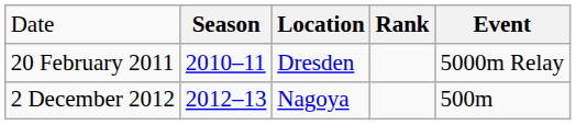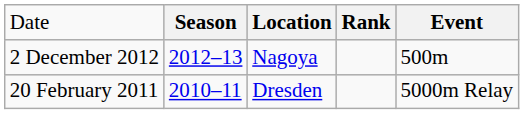 <table class="wikitable sortable" style="font-size:90%" style="text-align:center">
 <tr>
 <td>Date</td>
 <th>Season</th>
 <th>Location</th>
 <th>Rank</th>
 <th>Event</th>
 </tr>
 <tr>
+<td>2 December 2012</td>
+<td><a href='#'>2012–13</a></td>
+<td><a href='#'>Nagoya</a></td>
+<td></td>
+<td>500m</td>
+</tr>
+<tr>
 <td>20 February 2011</td>
 <td><a href='#'>2010–11</a></td>
 <td><a href='#'>Dresden</a></td>
 <td></td>
 <td>5000m Relay</td>
 </tr>
-<tr>
-<td>2 December 2012</td>
-<td><a href='#'>2012–13</a></td>
-<td><a href='#'>Nagoya</a></td>
-<td></td>
-<td>500m</td>
-</tr>
 </table>
